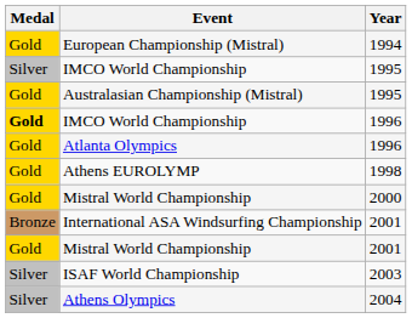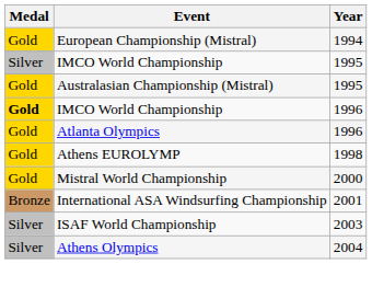 <table class="wikitable">
 <tr>
 <th>Medal</th>
 <th>Event</th>
 <th>Year</th>
 </tr>
 <tr bgcolor="#F5F5F5">
 <td bgcolor="gold">Gold</td>
 <td>European Championship (Mistral)</td>
 <td>1994</td>
 </tr>
 <tr>
 <td bgcolor="silver">Silver</td>
 <td>IMCO World Championship</td>
 <td>1995</td>
 </tr>
 <tr bgcolor="#F5F5F5">
 <td bgcolor="gold">Gold</td>
 <td>Australasian Championship (Mistral)</td>
 <td>1995</td>
 </tr>
 <tr>
 <td bgcolor="gold"><strong>Gold</strong></td>
 <td>IMCO World Championship</td>
 <td>1996</td>
 </tr>
 <tr bgcolor="#F5F5F5">
 <td bgcolor="gold">Gold</td>
 <td><a href='#'>Atlanta Olympics</a></td>
 <td>1996</td>
 </tr>
 <tr>
 <td bgcolor="gold">Gold</td>
 <td>Athens EUROLYMP</td>
 <td>1998</td>
 </tr>
 <tr bgcolor="#F5F5F5">
 <td bgcolor="gold">Gold</td>
 <td>Mistral World Championship</td>
 <td>2000</td>
 </tr>
 <tr>
 <td bgcolor="#CC9966">Bronze</td>
 <td>International ASA Windsurfing Championship</td>
 <td>2001</td>
 </tr>
-<tr bgcolor="#F5F5F5">
-<td bgcolor="gold">Gold</td>
-<td>Mistral World Championship</td>
-<td>2001</td>
-</tr>
 <tr>
 <td bgcolor="silver">Silver</td>
 <td>ISAF World Championship</td>
 <td>2003</td>
 </tr>
 <tr bgcolor="#F5F5F5">
 <td bgcolor="silver">Silver</td>
 <td><a href='#'>Athens Olympics</a></td>
 <td>2004</td>
 </tr>
 </table>
